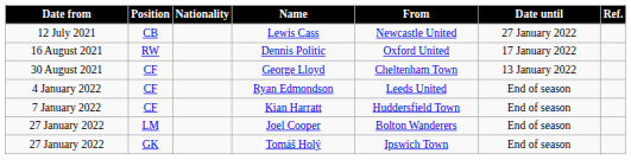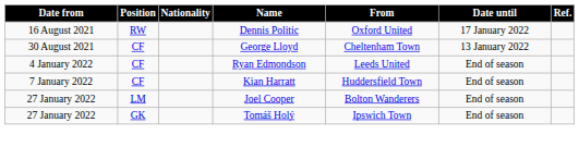 <table class="wikitable"  style="text-align:center; font-size:90%; ">
 <tr>
 <th style="background:#000000; color:#FFFFFF; width:150px;">Date from</th>
 <th style="background:#000000; color:#FFFFFF; width:50px;">Position</th>
 <th style="background:#000000; color:#FFFFFF; width:50px;">Nationality</th>
 <th style="background:#000000; color:#FFFFFF; width:150px;">Name</th>
 <th style="background:#000000; color:#FFFFFF; width:150px;">From</th>
 <th style="background:#000000; color:#FFFFFF; width:150px;">Date until</th>
 <th style="background:#000000; color:#FFFFFF; width:25px;">Ref.</th>
-</tr>
-<tr>
-<td>12 July 2021</td>
-<td><a href='#'>CB</a></td>
-<td></td>
-<td><a href='#'>Lewis Cass</a></td>
-<td><a href='#'>Newcastle United</a></td>
-<td>27 January 2022</td>
-<td></td>
 </tr>
 <tr>
 <td>16 August 2021</td>
 <td><a href='#'>RW</a></td>
 <td></td>
 <td><a href='#'>Dennis Politic</a></td>
 <td><a href='#'>Oxford United</a></td>
 <td>17 January 2022</td>
 <td></td>
 </tr>
 <tr>
 <td>30 August 2021</td>
 <td><a href='#'>CF</a></td>
 <td></td>
 <td><a href='#'>George Lloyd</a></td>
 <td><a href='#'>Cheltenham Town</a></td>
 <td>13 January 2022</td>
 <td></td>
 </tr>
 <tr>
 <td>4 January 2022</td>
 <td><a href='#'>CF</a></td>
 <td></td>
 <td><a href='#'>Ryan Edmondson</a></td>
 <td><a href='#'>Leeds United</a></td>
 <td>End of season</td>
 <td></td>
 </tr>
 <tr>
 <td>7 January 2022</td>
 <td><a href='#'>CF</a></td>
 <td></td>
 <td><a href='#'>Kian Harratt</a></td>
 <td><a href='#'>Huddersfield Town</a></td>
 <td>End of season</td>
 <td></td>
 </tr>
 <tr>
 <td>27 January 2022</td>
 <td><a href='#'>LM</a></td>
 <td></td>
 <td><a href='#'>Joel Cooper</a></td>
 <td><a href='#'>Bolton Wanderers</a></td>
 <td>End of season</td>
 <td></td>
 </tr>
 <tr>
 <td>27 January 2022</td>
 <td><a href='#'>GK</a></td>
 <td></td>
 <td><a href='#'>Tomáš Holý</a></td>
 <td><a href='#'>Ipswich Town</a></td>
 <td>End of season</td>
 <td></td>
 </tr>
 </table>
